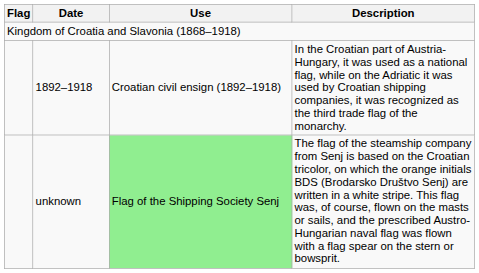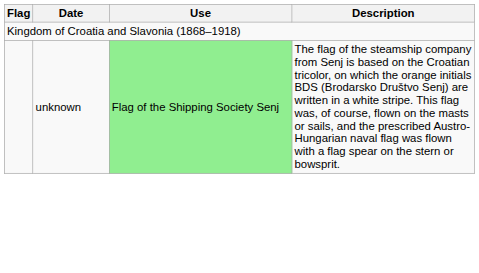 <table class="wikitable">
 <tr>
 <th>Flag</th>
 <th style="width:100px;">Date</th>
 <th style="width:250px;">Use</th>
 <th style="width:250px;">Description</th>
 </tr>
 <tr>
 <td colspan="4" class="center">Kingdom of Croatia and Slavonia (1868–1918)</td>
 </tr>
 <tr>
 <td></td>
-<td>1892–1918</td>
-<td>Croatian civil ensign (1892–1918)</td>
-<td>In the Croatian part of Austria-Hungary, it was used as a national flag, while on the Adriatic it was used by Croatian shipping companies, it was recognized as the third trade flag of the monarchy.</td>
-</tr>
-<tr>
-<td></td>
 <td>unknown</td>
 <td style="background: lightgreen;">Flag of the Shipping Society Senj</td>
 <td>The flag of the steamship company from Senj is based on the Croatian tricolor, on which the orange initials BDS (Brodarsko Društvo Senj) are written in a white stripe. This flag was, of course, flown on the masts or sails, and the prescribed Austro-Hungarian naval flag was flown with a flag spear on the stern or bowsprit.</td>
 </tr>
 </table>
